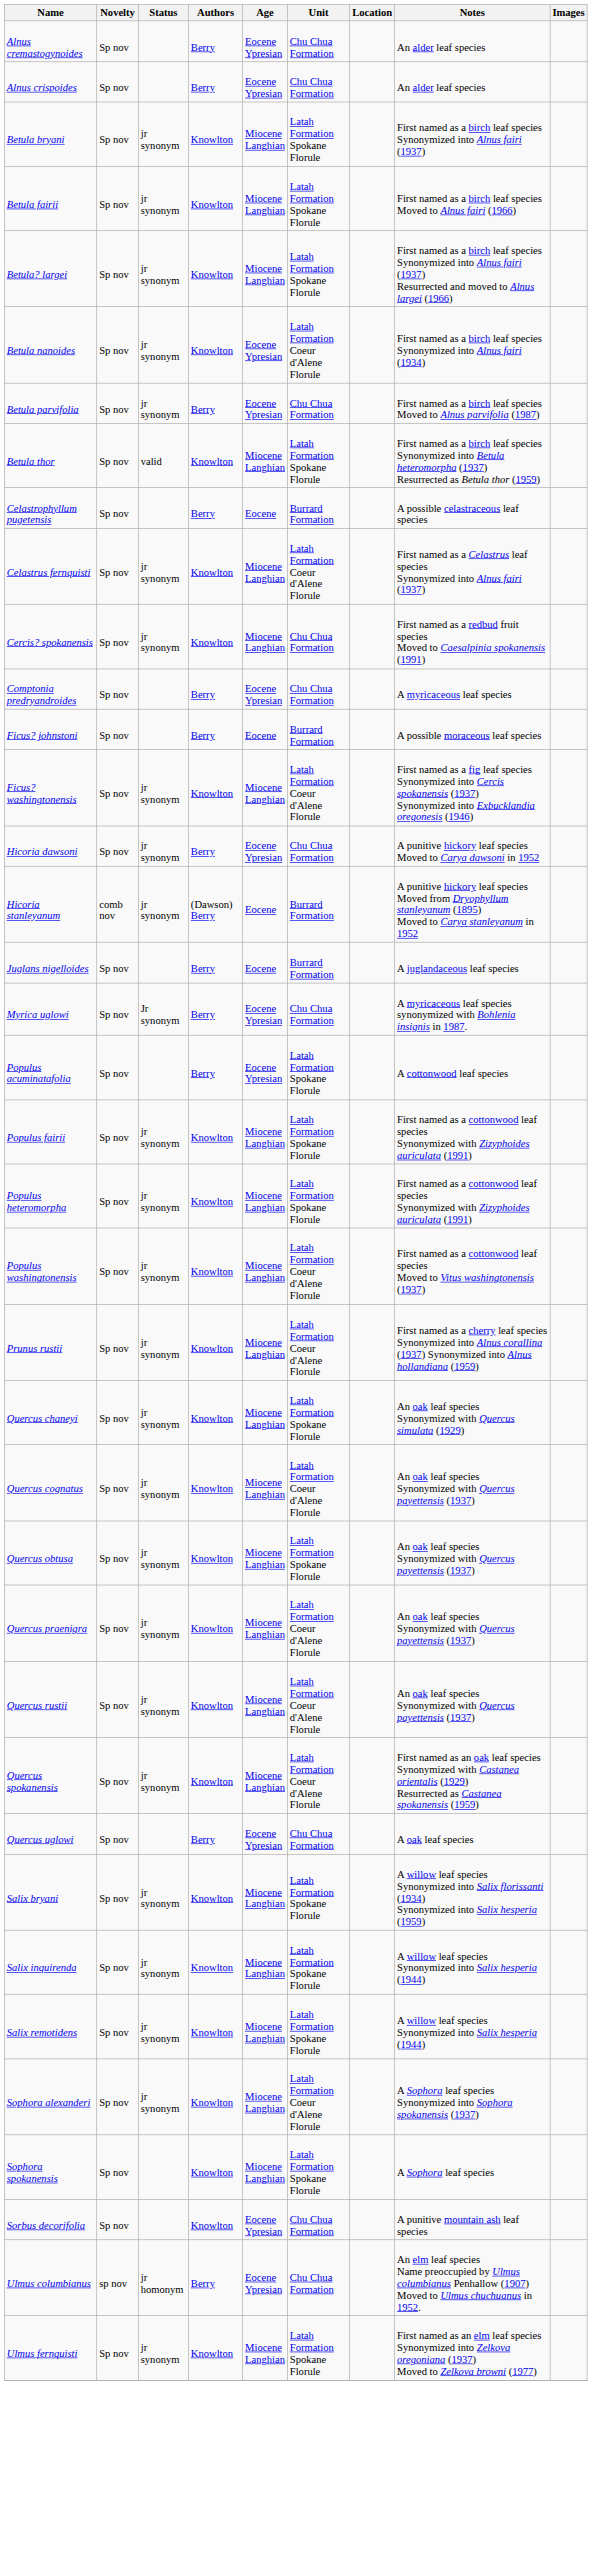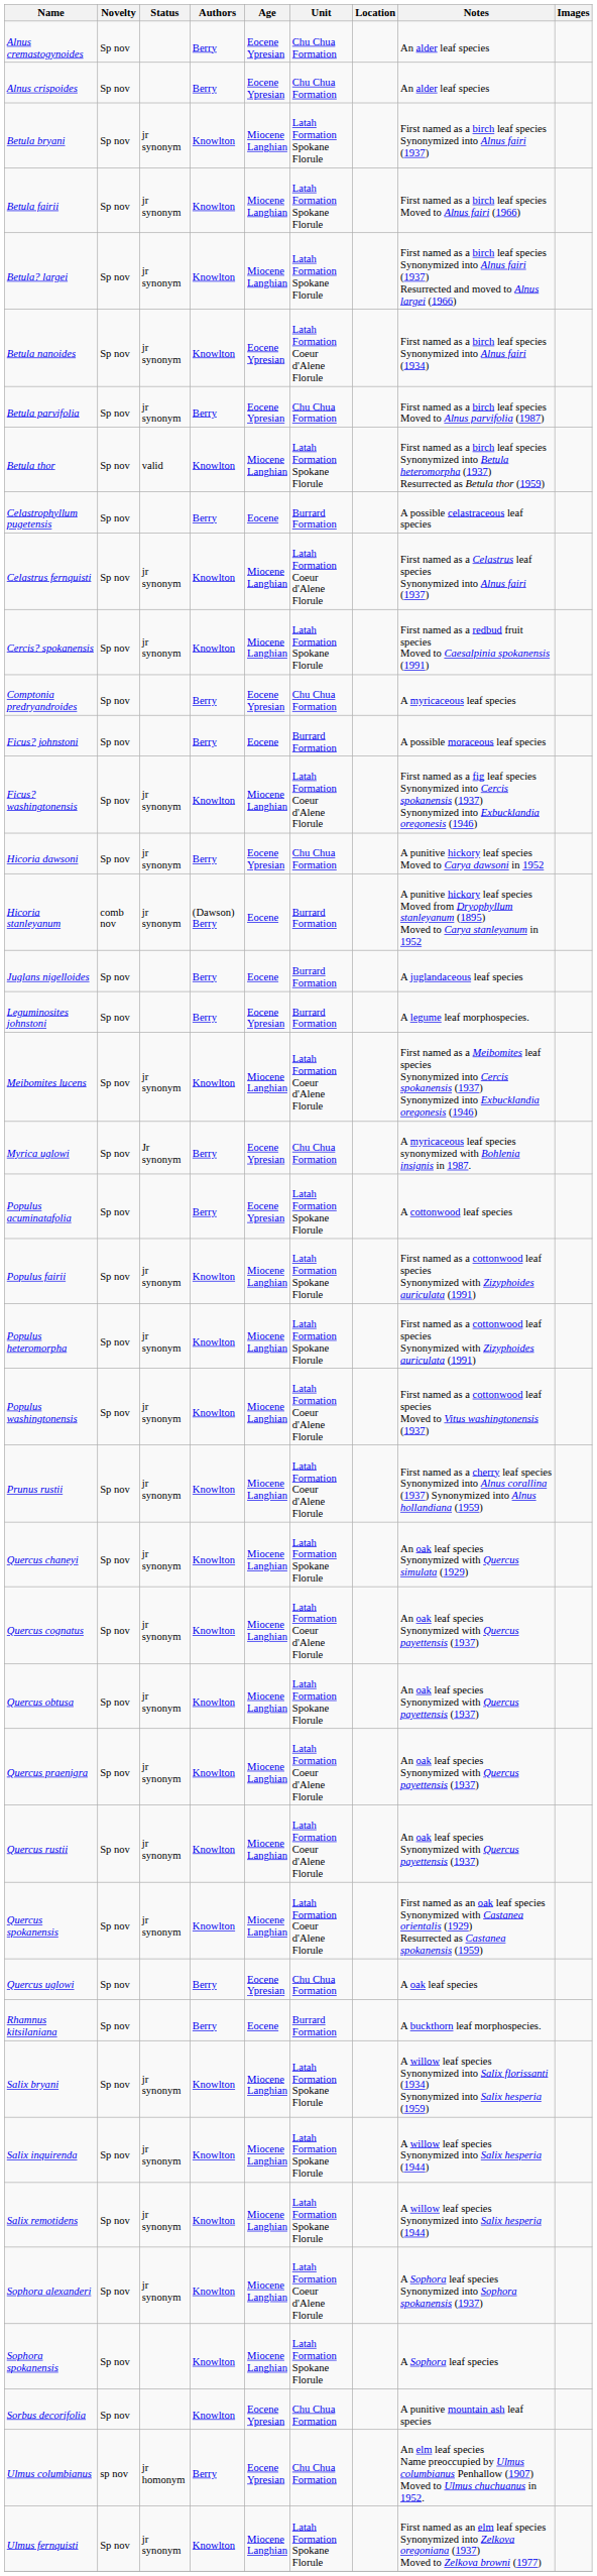 <table class="wikitable sortable" align="center" width="100%">
 <tr>
 <th>Name</th>
 <th>Novelty</th>
 <th>Status</th>
 <th>Authors</th>
 <th>Age</th>
 <th>Unit</th>
 <th>Location</th>
 <th>Notes</th>
 <th>Images</th>
 </tr>
 <tr>
 <td><br><em><a href='#'>Alnus cremastogynoides</a></em></td>
 <td><br>Sp nov</td>
 <td></td>
 <td><br><a href='#'>Berry</a></td>
 <td><br><a href='#'>Eocene</a><br><a href='#'>Ypresian</a></td>
 <td><br><a href='#'>Chu Chua Formation</a></td>
 <td><br><br></td>
 <td><br>An <a href='#'>alder</a> leaf species</td>
 <td></td>
 </tr>
 <tr>
 <td><br><em><a href='#'>Alnus crispoides</a></em></td>
 <td><br>Sp nov</td>
 <td></td>
 <td><br><a href='#'>Berry</a></td>
 <td><br><a href='#'>Eocene</a><br><a href='#'>Ypresian</a></td>
 <td><br><a href='#'>Chu Chua Formation</a></td>
 <td><br><br></td>
 <td><br>An <a href='#'>alder</a> leaf species</td>
 <td></td>
 </tr>
 <tr>
 <td><br><em><a href='#'>Betula bryani</a></em></td>
 <td><br>Sp nov</td>
 <td><br>jr synonym</td>
 <td><br><a href='#'>Knowlton</a></td>
 <td><br><a href='#'>Miocene</a><br><a href='#'>Langhian</a></td>
 <td><br><a href='#'>Latah Formation</a><br>Spokane Florule</td>
 <td><br><br></td>
 <td><br>First named as a <a href='#'>birch</a> leaf species<br>Synonymized into <em><a href='#'>Alnus fairi</a></em> (<a href='#'>1937</a>)</td>
 <td><br></td>
 </tr>
 <tr>
 <td><br><em><a href='#'>Betula fairii</a></em></td>
 <td><br>Sp nov</td>
 <td><br>jr synonym</td>
 <td><br><a href='#'>Knowlton</a></td>
 <td><br><a href='#'>Miocene</a><br><a href='#'>Langhian</a></td>
 <td><br><a href='#'>Latah Formation</a><br>Spokane Florule</td>
 <td><br><br></td>
 <td><br>First named as a <a href='#'>birch</a> leaf species<br>Moved to <em><a href='#'>Alnus fairi</a></em> (<a href='#'>1966</a>)</td>
 <td><br></td>
 </tr>
 <tr>
 <td><br><em><a href='#'>Betula? largei</a></em></td>
 <td><br>Sp nov</td>
 <td><br>jr synonym</td>
 <td><br><a href='#'>Knowlton</a></td>
 <td><br><a href='#'>Miocene</a><br><a href='#'>Langhian</a></td>
 <td><br><a href='#'>Latah Formation</a><br>Spokane Florule</td>
 <td><br><br></td>
 <td><br>First named as a <a href='#'>birch</a> leaf species<br>Synonymized into <em><a href='#'>Alnus fairi</a></em> (<a href='#'>1937</a>)<br>Resurrected and moved to <em><a href='#'>Alnus largei</a></em> (<a href='#'>1966</a>)</td>
 <td><br></td>
 </tr>
 <tr>
 <td><br><em><a href='#'>Betula nanoides</a></em></td>
 <td><br>Sp nov</td>
 <td><br>jr synonym</td>
 <td><br><a href='#'>Knowlton</a></td>
 <td><br><a href='#'>Eocene</a><br><a href='#'>Ypresian</a></td>
 <td><br><a href='#'>Latah Formation</a><br>Coeur d'Alene Florule</td>
 <td><br><br></td>
 <td><br>First named as a <a href='#'>birch</a> leaf species<br>Synonymized into <em><a href='#'>Alnus fairi</a></em> (<a href='#'>1934</a>)</td>
 <td><br></td>
 </tr>
 <tr>
 <td><br><em><a href='#'>Betula parvifolia</a></em></td>
 <td><br>Sp nov</td>
 <td><br>jr synonym</td>
 <td><br><a href='#'>Berry</a></td>
 <td><br><a href='#'>Eocene</a><br><a href='#'>Ypresian</a></td>
 <td><br><a href='#'>Chu Chua Formation</a></td>
 <td><br><br></td>
 <td><br>First named as a <a href='#'>birch</a> leaf species<br>Moved to <em><a href='#'>Alnus parvifolia</a></em> (<a href='#'>1987</a>)</td>
 <td><br></td>
 </tr>
 <tr>
 <td><br><em><a href='#'>Betula thor</a></em></td>
 <td><br>Sp nov</td>
 <td><br>valid</td>
 <td><br><a href='#'>Knowlton</a></td>
 <td><br><a href='#'>Miocene</a><br><a href='#'>Langhian</a></td>
 <td><br><a href='#'>Latah Formation</a><br>Spokane Florule</td>
 <td><br><br></td>
 <td><br>First named as a <a href='#'>birch</a> leaf species<br>Synonymized into <em><a href='#'>Betula heteromorpha</a></em> (<a href='#'>1937</a>)<br>Resurrected as <em>Betula thor</em> (<a href='#'>1959</a>)</td>
 <td><br></td>
 </tr>
 <tr>
 <td><br><em><a href='#'>Celastrophyllum pugetensis</a></em></td>
 <td><br>Sp nov</td>
 <td></td>
 <td><br><a href='#'>Berry</a></td>
 <td><br><a href='#'>Eocene</a></td>
 <td><br><a href='#'>Burrard Formation</a></td>
 <td><br><br></td>
 <td><br>A possible <a href='#'>celastraceous</a> leaf species</td>
 <td></td>
 </tr>
 <tr>
 <td><br><em><a href='#'>Celastrus fernquisti</a></em></td>
 <td><br>Sp nov</td>
 <td><br>jr synonym</td>
 <td><br><a href='#'>Knowlton</a></td>
 <td><br><a href='#'>Miocene</a><br><a href='#'>Langhian</a></td>
 <td><br><a href='#'>Latah Formation</a><br>Coeur d'Alene Florule</td>
 <td><br><br></td>
 <td><br>First named as a <em><a href='#'>Celastrus</a></em> leaf species<br>Synonymized into <em><a href='#'>Alnus fairi</a></em> (<a href='#'>1937</a>)</td>
 <td><br></td>
 </tr>
 <tr>
 <td><br><em><a href='#'>Cercis? spokanensis</a></em></td>
 <td><br>Sp nov</td>
 <td><br>jr synonym</td>
 <td><br><a href='#'>Knowlton</a></td>
 <td><br><a href='#'>Miocene</a><br><a href='#'>Langhian</a></td>
-<td><br><a href='#'>Chu Chua Formation</a></td>
+<td><br><a href='#'>Latah Formation</a><br>Spokane Florule</td>
 <td><br><br></td>
 <td><br>First named as a <a href='#'>redbud</a> fruit species<br>Moved to <em><a href='#'>Caesalpinia spokanensis</a></em> (<a href='#'>1991</a>)</td>
 <td><br></td>
 </tr>
 <tr>
 <td><br><em><a href='#'>Comptonia predryandroides</a></em></td>
 <td><br>Sp nov</td>
 <td></td>
 <td><br><a href='#'>Berry</a></td>
 <td><br><a href='#'>Eocene</a><br><a href='#'>Ypresian</a></td>
 <td><br><a href='#'>Chu Chua Formation</a></td>
 <td><br><br></td>
 <td><br>A <a href='#'>myricaceous</a> leaf species</td>
 <td></td>
 </tr>
 <tr>
 <td><br><em><a href='#'>Ficus? johnstoni</a></em></td>
 <td><br>Sp nov</td>
 <td></td>
 <td><br><a href='#'>Berry</a></td>
 <td><br><a href='#'>Eocene</a></td>
 <td><br><a href='#'>Burrard Formation</a></td>
 <td><br><br></td>
 <td><br>A possible <a href='#'>moraceous</a> leaf species</td>
 <td></td>
 </tr>
 <tr>
 <td><br><em><a href='#'>Ficus? washingtonensis</a></em></td>
 <td><br>Sp nov</td>
 <td><br>jr synonym</td>
 <td><br><a href='#'>Knowlton</a></td>
 <td><br><a href='#'>Miocene</a><br><a href='#'>Langhian</a></td>
 <td><br><a href='#'>Latah Formation</a><br>Coeur d'Alene Florule</td>
 <td><br><br></td>
 <td><br>First named as a <a href='#'>fig</a> leaf species<br>Synonymized into <em><a href='#'>Cercis spokanensis</a></em> (<a href='#'>1937</a>)<br> Synonymized into <em><a href='#'>Exbucklandia oregonesis</a></em> (<a href='#'>1946</a>)</td>
 <td><br></td>
 </tr>
 <tr>
 <td><br><em><a href='#'>Hicoria dawsoni</a></em></td>
 <td><br>Sp nov</td>
 <td><br>jr synonym</td>
 <td><br><a href='#'>Berry</a></td>
 <td><br><a href='#'>Eocene</a><br><a href='#'>Ypresian</a></td>
 <td><br><a href='#'>Chu Chua Formation</a></td>
 <td><br><br></td>
 <td><br>A punitive <a href='#'>hickory</a> leaf species<br>Moved to <em><a href='#'>Carya dawsoni</a></em> in <a href='#'>1952</a></td>
 <td></td>
 </tr>
 <tr>
 <td><br><em><a href='#'>Hicoria stanleyanum</a></em></td>
 <td><br>comb nov</td>
 <td><br>jr synonym</td>
 <td><br>(Dawson) <a href='#'>Berry</a></td>
 <td><br><a href='#'>Eocene</a></td>
 <td><br><a href='#'>Burrard Formation</a></td>
 <td><br><br></td>
 <td><br>A punitive <a href='#'>hickory</a> leaf species<br>Moved from <em><a href='#'>Dryophyllum stanleyanum</a></em> (<a href='#'>1895</a>)<br>Moved to <em><a href='#'>Carya stanleyanum</a></em> in <a href='#'>1952</a></td>
 <td></td>
 </tr>
 <tr>
 <td><br><em><a href='#'>Juglans nigelloides</a></em></td>
 <td><br>Sp nov</td>
 <td></td>
 <td><br><a href='#'>Berry</a></td>
 <td><br><a href='#'>Eocene</a></td>
 <td><br><a href='#'>Burrard Formation</a></td>
 <td><br><br></td>
 <td><br>A <a href='#'>juglandaceous</a> leaf species</td>
+<td></td>
+</tr>
+<tr>
+<td><br><em><a href='#'>Leguminosites johnstoni</a></em></td>
+<td><br>Sp nov</td>
+<td></td>
+<td><br><a href='#'>Berry</a></td>
+<td><br><a href='#'>Eocene</a><br><a href='#'>Ypresian</a></td>
+<td><br><a href='#'>Burrard Formation</a></td>
+<td><br><br></td>
+<td><br>A <a href='#'>legume</a> leaf morphospecies.</td>
+<td></td>
+</tr>
+<tr>
+<td><br><em><a href='#'>Meibomites lucens</a></em></td>
+<td><br>Sp nov</td>
+<td><br>jr synonym</td>
+<td><br><a href='#'>Knowlton</a></td>
+<td><br><a href='#'>Miocene</a><br><a href='#'>Langhian</a></td>
+<td><br><a href='#'>Latah Formation</a><br>Coeur d'Alene Florule</td>
+<td><br><br></td>
+<td><br>First named as a <em><a href='#'>Meibomites</a></em> leaf species<br>Synonymized into <em><a href='#'>Cercis spokanensis</a></em> (<a href='#'>1937</a>)<br> Synonymized into <em><a href='#'>Exbucklandia oregonesis</a></em> (<a href='#'>1946</a>)</td>
 <td></td>
 </tr>
 <tr>
 <td><br><em><a href='#'>Myrica uglowi</a></em></td>
 <td><br>Sp nov</td>
 <td><br>Jr synonym</td>
 <td><br><a href='#'>Berry</a></td>
 <td><br><a href='#'>Eocene</a><br><a href='#'>Ypresian</a></td>
 <td><br><a href='#'>Chu Chua Formation</a></td>
 <td><br><br></td>
 <td><br>A <a href='#'>myricaceous</a> leaf species<br> synonymized with <em><a href='#'>Bohlenia insignis</a></em> in <a href='#'>1987</a>.</td>
 <td></td>
 </tr>
 <tr>
 <td><br><em><a href='#'>Populus acuminatafolia</a></em></td>
 <td><br>Sp nov</td>
 <td></td>
 <td><br><a href='#'>Berry</a></td>
 <td><br><a href='#'>Eocene</a><br><a href='#'>Ypresian</a></td>
 <td><br><a href='#'>Latah Formation</a><br>Spokane Florule</td>
 <td><br><br></td>
 <td><br>A <a href='#'>cottonwood</a> leaf species</td>
 <td></td>
 </tr>
 <tr>
 <td><br><em><a href='#'>Populus fairii</a></em></td>
 <td><br>Sp nov</td>
 <td><br>jr synonym</td>
 <td><br><a href='#'>Knowlton</a></td>
 <td><br><a href='#'>Miocene</a><br><a href='#'>Langhian</a></td>
 <td><br><a href='#'>Latah Formation</a><br>Spokane Florule</td>
 <td><br><br></td>
 <td><br>First named as a <a href='#'>cottonwood</a> leaf species<br>Synonymized with <em><a href='#'>Zizyphoides auriculata</a></em> (<a href='#'>1991</a>)</td>
 <td><br></td>
 </tr>
 <tr>
 <td><br><em><a href='#'>Populus heteromorpha</a></em></td>
 <td><br>Sp nov</td>
 <td><br>jr synonym</td>
 <td><br><a href='#'>Knowlton</a></td>
 <td><br><a href='#'>Miocene</a><br><a href='#'>Langhian</a></td>
 <td><br><a href='#'>Latah Formation</a><br>Spokane Florule</td>
 <td><br><br></td>
 <td><br>First named as a <a href='#'>cottonwood</a> leaf species<br>Synonymized with <em><a href='#'>Zizyphoides auriculata</a></em> (<a href='#'>1991</a>)</td>
 <td><br></td>
 </tr>
 <tr>
 <td><br><em><a href='#'>Populus washingtonensis</a></em></td>
 <td><br>Sp nov</td>
 <td><br>jr synonym</td>
 <td><br><a href='#'>Knowlton</a></td>
 <td><br><a href='#'>Miocene</a><br><a href='#'>Langhian</a></td>
 <td><br><a href='#'>Latah Formation</a><br>Coeur d'Alene Florule</td>
 <td><br><br></td>
 <td><br>First named as a <a href='#'>cottonwood</a> leaf species<br>Moved to <em><a href='#'>Vitus washingtonensis</a></em> (<a href='#'>1937</a>)</td>
 <td><br></td>
 </tr>
 <tr>
 <td><br><em><a href='#'>Prunus rustii</a></em></td>
 <td><br>Sp nov</td>
 <td><br>jr synonym</td>
 <td><br><a href='#'>Knowlton</a></td>
 <td><br><a href='#'>Miocene</a><br><a href='#'>Langhian</a></td>
 <td><br><a href='#'>Latah Formation</a><br>Coeur d'Alene Florule</td>
 <td><br><br></td>
 <td><br>First named as a <a href='#'>cherry</a> leaf species<br>Synonymized into <em><a href='#'>Alnus corallina</a></em> (<a href='#'>1937</a>) Synonymized into <em><a href='#'>Alnus hollandiana</a></em> (<a href='#'>1959</a>)</td>
 <td><br></td>
 </tr>
 <tr>
 <td><br><em><a href='#'>Quercus chaneyi</a></em></td>
 <td><br>Sp nov</td>
 <td><br>jr synonym</td>
 <td><br><a href='#'>Knowlton</a></td>
 <td><br><a href='#'>Miocene</a><br><a href='#'>Langhian</a></td>
 <td><br><a href='#'>Latah Formation</a><br>Spokane Florule</td>
 <td><br><br></td>
 <td><br>An <a href='#'>oak</a> leaf species<br>Synonymized with <em><a href='#'>Quercus simulata</a></em> (<a href='#'>1929</a>)</td>
 <td><br></td>
 </tr>
 <tr>
 <td><br><em><a href='#'>Quercus cognatus</a></em></td>
 <td><br>Sp nov</td>
 <td><br>jr synonym</td>
 <td><br><a href='#'>Knowlton</a></td>
 <td><br><a href='#'>Miocene</a><br><a href='#'>Langhian</a></td>
 <td><br><a href='#'>Latah Formation</a><br>Coeur d'Alene Florule</td>
 <td><br><br></td>
 <td><br>An <a href='#'>oak</a> leaf species<br>Synonymized with <em><a href='#'>Quercus payettensis</a></em> (<a href='#'>1937</a>)</td>
 <td><br></td>
 </tr>
 <tr>
 <td><br><em><a href='#'>Quercus obtusa</a></em></td>
 <td><br>Sp nov</td>
 <td><br>jr synonym</td>
 <td><br><a href='#'>Knowlton</a></td>
 <td><br><a href='#'>Miocene</a><br><a href='#'>Langhian</a></td>
 <td><br><a href='#'>Latah Formation</a><br>Spokane Florule</td>
 <td><br><br></td>
 <td><br>An <a href='#'>oak</a> leaf species<br>Synonymized with <em><a href='#'>Quercus payettensis</a></em> (<a href='#'>1937</a>)</td>
 <td><br></td>
 </tr>
 <tr>
 <td><br><em><a href='#'>Quercus praenigra</a></em></td>
 <td><br>Sp nov</td>
 <td><br>jr synonym</td>
 <td><br><a href='#'>Knowlton</a></td>
 <td><br><a href='#'>Miocene</a><br><a href='#'>Langhian</a></td>
 <td><br><a href='#'>Latah Formation</a><br>Coeur d'Alene Florule</td>
 <td><br><br></td>
 <td><br>An <a href='#'>oak</a> leaf species<br>Synonymized with <em><a href='#'>Quercus payettensis</a></em> (<a href='#'>1937</a>)</td>
 <td><br></td>
 </tr>
 <tr>
 <td><br><em><a href='#'>Quercus rustii</a></em></td>
 <td><br>Sp nov</td>
 <td><br>jr synonym</td>
 <td><br><a href='#'>Knowlton</a></td>
 <td><br><a href='#'>Miocene</a><br><a href='#'>Langhian</a></td>
 <td><br><a href='#'>Latah Formation</a><br>Coeur d'Alene Florule</td>
 <td><br><br></td>
 <td><br>An <a href='#'>oak</a> leaf species<br>Synonymized with <em><a href='#'>Quercus payettensis</a></em> (<a href='#'>1937</a>)</td>
 <td><br></td>
 </tr>
 <tr>
 <td><br><em><a href='#'>Quercus spokanensis</a></em></td>
 <td><br>Sp nov</td>
 <td><br>jr synonym</td>
 <td><br><a href='#'>Knowlton</a></td>
 <td><br><a href='#'>Miocene</a><br><a href='#'>Langhian</a></td>
 <td><br><a href='#'>Latah Formation</a><br>Coeur d'Alene Florule</td>
 <td><br><br></td>
 <td><br>First named as an <a href='#'>oak</a> leaf species<br>Synonymized with <em><a href='#'>Castanea orientalis</a></em> (<a href='#'>1929</a>)<br>Resurrected as <em><a href='#'>Castanea spokanensis</a></em> (<a href='#'>1959</a>)</td>
 <td><br></td>
 </tr>
 <tr>
 <td><br><em><a href='#'>Quercus uglowi</a></em></td>
 <td><br>Sp nov</td>
 <td></td>
 <td><br><a href='#'>Berry</a></td>
 <td><br><a href='#'>Eocene</a><br><a href='#'>Ypresian</a></td>
 <td><br><a href='#'>Chu Chua Formation</a></td>
 <td><br><br></td>
 <td><br>A <a href='#'>oak</a> leaf species</td>
 <td></td>
 </tr>
 <tr>
+<td><br><em><a href='#'>Rhamnus kitsilaniana</a></em></td>
+<td><br>Sp nov</td>
+<td></td>
+<td><br><a href='#'>Berry</a></td>
+<td><br><a href='#'>Eocene</a></td>
+<td><br><a href='#'>Burrard Formation</a></td>
+<td><br><br></td>
+<td><br>A <a href='#'>buckthorn</a> leaf morphospecies.</td>
+<td></td>
+</tr>
+<tr>
 <td><br><em><a href='#'>Salix bryani</a></em></td>
 <td><br>Sp nov</td>
 <td><br>jr synonym</td>
 <td><br><a href='#'>Knowlton</a></td>
 <td><br><a href='#'>Miocene</a><br><a href='#'>Langhian</a></td>
 <td><br><a href='#'>Latah Formation</a><br>Spokane Florule</td>
 <td><br><br></td>
 <td><br>A <a href='#'>willow</a> leaf species<br>Synonymized into <em><a href='#'>Salix florissanti</a></em> (<a href='#'>1934</a>)<br> Synonymized into <em><a href='#'>Salix hesperia</a></em> (<a href='#'>1959</a>)</td>
 <td><br></td>
 </tr>
 <tr>
 <td><br><em><a href='#'>Salix inquirenda</a></em></td>
 <td><br>Sp nov</td>
 <td><br>jr synonym</td>
 <td><br><a href='#'>Knowlton</a></td>
 <td><br><a href='#'>Miocene</a><br><a href='#'>Langhian</a></td>
 <td><br><a href='#'>Latah Formation</a><br>Spokane Florule</td>
 <td><br><br></td>
 <td><br>A <a href='#'>willow</a> leaf species<br>Synonymized into <em><a href='#'>Salix hesperia</a></em> (<a href='#'>1944</a>)</td>
 <td><br></td>
 </tr>
 <tr>
 <td><br><em><a href='#'>Salix remotidens</a></em></td>
 <td><br>Sp nov</td>
 <td><br>jr synonym</td>
 <td><br><a href='#'>Knowlton</a></td>
 <td><br><a href='#'>Miocene</a><br><a href='#'>Langhian</a></td>
 <td><br><a href='#'>Latah Formation</a><br>Spokane Florule</td>
 <td><br><br></td>
 <td><br>A <a href='#'>willow</a> leaf species<br>Synonymized into <em><a href='#'>Salix hesperia</a></em> (<a href='#'>1944</a>)</td>
 <td><br></td>
 </tr>
 <tr>
 <td><br><em><a href='#'>Sophora alexanderi</a></em></td>
 <td><br>Sp nov</td>
 <td><br>jr synonym</td>
 <td><br><a href='#'>Knowlton</a></td>
 <td><br><a href='#'>Miocene</a><br><a href='#'>Langhian</a></td>
 <td><br><a href='#'>Latah Formation</a><br>Coeur d'Alene Florule</td>
 <td><br><br></td>
 <td><br>A <em><a href='#'>Sophora</a></em> leaf species<br>Synonymized into <em><a href='#'>Sophora spokanensis</a></em> (<a href='#'>1937</a>)</td>
 <td><br></td>
 </tr>
 <tr>
 <td><br><em><a href='#'>Sophora spokanensis</a></em></td>
 <td><br>Sp nov</td>
 <td></td>
 <td><br><a href='#'>Knowlton</a></td>
 <td><br><a href='#'>Miocene</a><br><a href='#'>Langhian</a></td>
 <td><br><a href='#'>Latah Formation</a><br>Spokane Florule</td>
 <td><br><br></td>
 <td><br>A <em><a href='#'>Sophora</a></em> leaf species</td>
 <td><br></td>
 </tr>
 <tr>
 <td><br><em><a href='#'>Sorbus decorifolia</a></em></td>
 <td><br>Sp nov</td>
 <td></td>
 <td><br><a href='#'>Knowlton</a></td>
 <td><br><a href='#'>Eocene</a><br><a href='#'>Ypresian</a></td>
 <td><br><a href='#'>Chu Chua Formation</a></td>
 <td><br><br></td>
 <td><br>A punitive <a href='#'>mountain ash</a> leaf species</td>
 <td></td>
 </tr>
 <tr>
 <td><br><em><a href='#'>Ulmus columbianus</a></em></td>
 <td><br>sp nov</td>
 <td><br>jr homonym</td>
 <td><br><a href='#'>Berry</a></td>
 <td><br><a href='#'>Eocene</a><br><a href='#'>Ypresian</a></td>
 <td><br><a href='#'>Chu Chua Formation</a></td>
 <td><br><br></td>
 <td><br>An <a href='#'>elm</a> leaf species<br> Name preoccupied by <em><a href='#'>Ulmus columbianus</a></em> Penhallow (<a href='#'>1907</a>)<br>Moved to <em><a href='#'>Ulmus chuchuanus</a></em> in <a href='#'>1952</a>.</td>
 <td><br></td>
 </tr>
 <tr>
 <td><br><em><a href='#'>Ulmus fernquisti</a></em></td>
 <td><br>Sp nov</td>
 <td><br>jr synonym</td>
 <td><br><a href='#'>Knowlton</a></td>
 <td><br><a href='#'>Miocene</a><br><a href='#'>Langhian</a></td>
 <td><br><a href='#'>Latah Formation</a><br>Spokane Florule</td>
 <td><br><br></td>
 <td><br>First named as an <a href='#'>elm</a> leaf species<br>Synonymized into <em><a href='#'>Zelkova oregoniana</a></em> (<a href='#'>1937</a>)<br>Moved to <em><a href='#'>Zelkova browni</a></em> (<a href='#'>1977</a>)</td>
 <td><br></td>
 </tr>
 <tr>
 </tr>
 </table>
